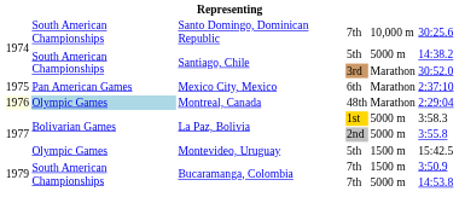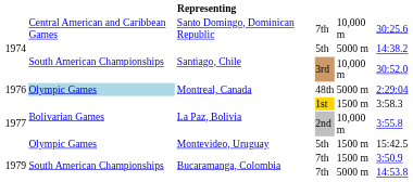 <table>
 <tr>
 <th colspan="6">Representing </th>
 </tr>
 <tr>
 <td rowspan=3>1974</td>
-<td><a href='#'>South American Championships</a></td>
+<td><a href='#'>Central American and Caribbean Games</a></td>
 <td><a href='#'>Santo Domingo, Dominican Republic</a></td>
 <td>7th</td>
 <td>10,000 m</td>
 <td><a href='#'>30:25.6</a></td>
 </tr>
 <tr>
 <td rowspan=2><a href='#'>South American Championships</a></td>
 <td rowspan=2><a href='#'>Santiago, Chile</a></td>
 <td>5th</td>
 <td>5000 m</td>
 <td><a href='#'>14:38.2</a></td>
 </tr>
 <tr>
 <td bgcolor=cc9966>3rd</td>
-<td>Marathon</td>
+<td>10,000 m</td>
 <td><a href='#'>30:52.0</a></td>
 </tr>
 <tr>
-<td>1975</td>
-<td><a href='#'>Pan American Games</a></td>
-<td><a href='#'>Mexico City, Mexico</a></td>
-<td>6th</td>
-<td>Marathon</td>
-<td><a href='#'>2:37:10</a></td>
-</tr>
-<tr>
-<td style="background: lightyellow;">1976</td>
+<td>1976</td>
 <td style="background: lightblue;"><a href='#'>Olympic Games</a></td>
 <td><a href='#'>Montreal, Canada</a></td>
 <td>48th</td>
-<td>Marathon</td>
+<td>5000 m</td>
 <td><a href='#'>2:29:04</a></td>
 </tr>
 <tr>
 <td rowspan=3>1977</td>
 <td rowspan=2><a href='#'>Bolivarian Games</a></td>
 <td rowspan=2><a href='#'>La Paz, Bolivia</a></td>
 <td bgcolor=gold>1st</td>
-<td>5000 m</td>
+<td>1500 m</td>
 <td>3:58.3</td>
 </tr>
 <tr>
 <td bgcolor=silver>2nd</td>
-<td>5000 m</td>
+<td>10,000 m</td>
 <td><a href='#'>3:55.8</a></td>
 </tr>
 <tr>
 <td><a href='#'>Olympic Games</a></td>
 <td><a href='#'>Montevideo, Uruguay</a></td>
 <td>5th</td>
 <td>1500 m</td>
 <td>15:42.5</td>
 </tr>
 <tr>
 <td rowspan=2>1979</td>
 <td rowspan=2><a href='#'>South American Championships</a></td>
 <td rowspan=2><a href='#'>Bucaramanga, Colombia</a></td>
 <td>7th</td>
 <td>1500 m</td>
 <td><a href='#'>3:50.9</a></td>
 </tr>
 <tr>
 <td>7th</td>
 <td>5000 m</td>
 <td><a href='#'>14:53.8</a></td>
 </tr>
 </table>
